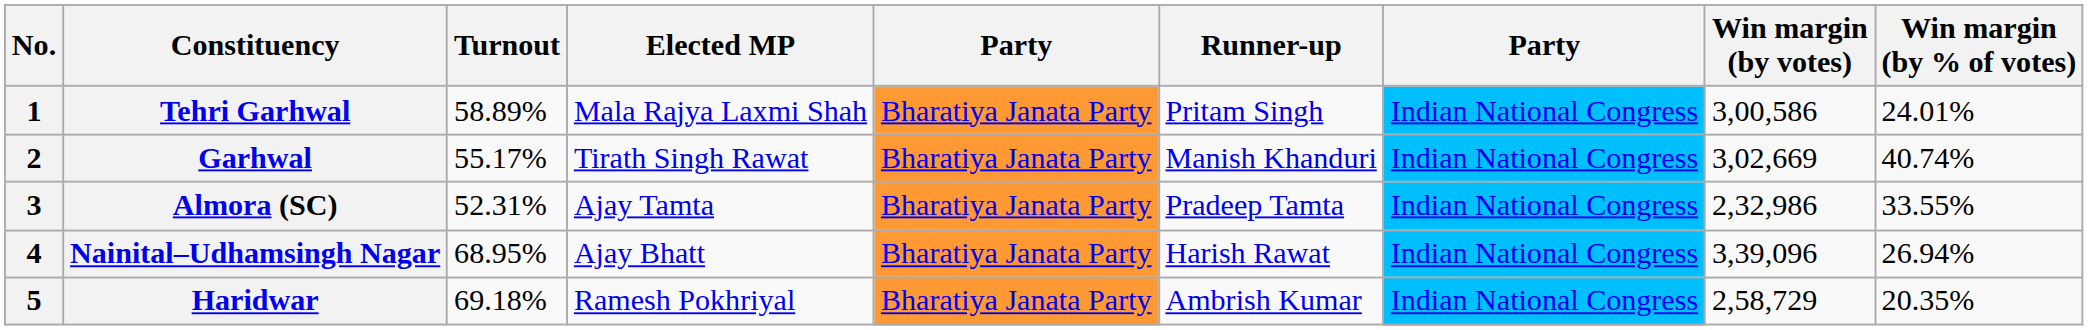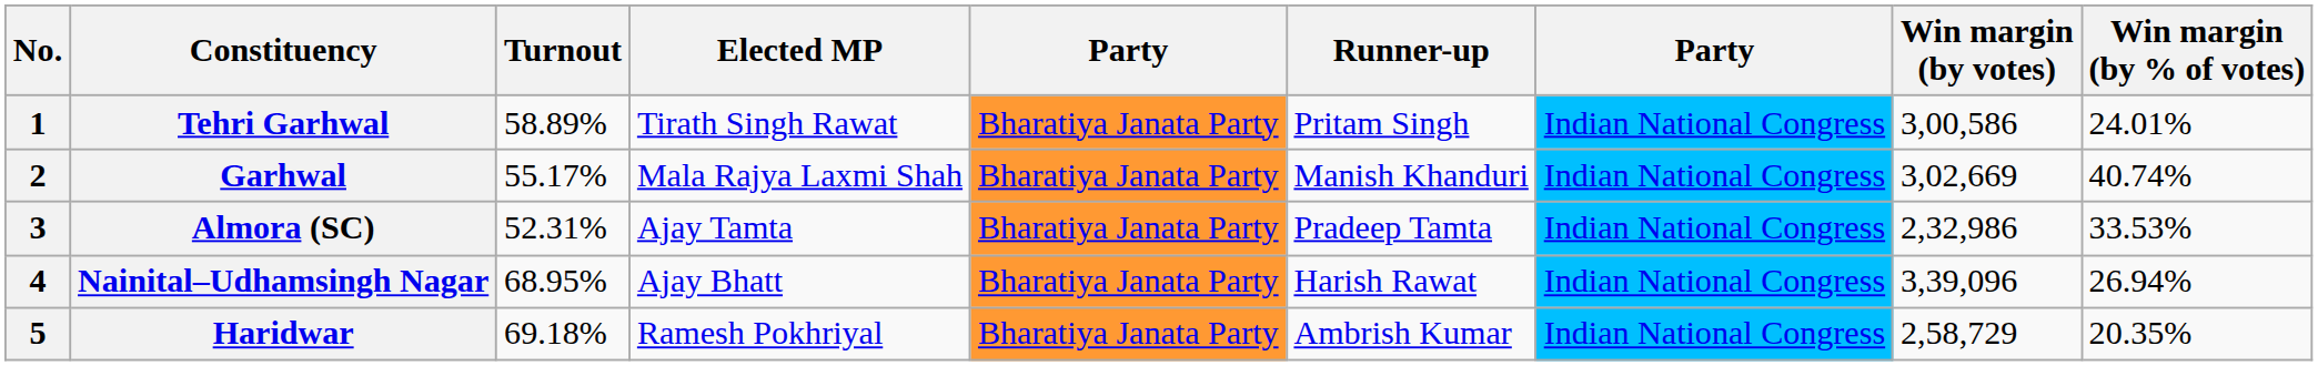 <table class="wikitable sortable">
 <tr>
 <th>No.</th>
 <th>Constituency</th>
 <th>Turnout<strong></strong></th>
 <th>Elected MP</th>
 <th>Party</th>
 <th>Runner-up</th>
 <th>Party</th>
 <th>Win margin<br>(by votes)</th>
 <th>Win margin<br>(by % of votes)</th>
 </tr>
 <tr>
 <th>1</th>
 <th><a href='#'>Tehri Garhwal</a></th>
 <td>58.89% </td>
-<td><a href='#'>Mala Rajya Laxmi Shah</a></td>
+<td><a href='#'>Tirath Singh Rawat</a></td>
 <td bgcolor="#FF9933"><a href='#'>Bharatiya Janata Party</a></td>
 <td><a href='#'>Pritam Singh</a></td>
 <td bgcolor="#00BFFF"><a href='#'>Indian National Congress</a></td>
 <td>3,00,586</td>
 <td>24.01%</td>
 </tr>
 <tr>
 <th>2</th>
 <th><a href='#'>Garhwal</a></th>
 <td>55.17% </td>
-<td><a href='#'>Tirath Singh Rawat</a></td>
+<td><a href='#'>Mala Rajya Laxmi Shah</a></td>
 <td bgcolor="#FF9933"><a href='#'>Bharatiya Janata Party</a></td>
 <td><a href='#'>Manish Khanduri</a></td>
 <td bgcolor="#00BFFF"><a href='#'>Indian National Congress</a></td>
 <td>3,02,669</td>
 <td>40.74%</td>
 </tr>
 <tr>
 <th>3</th>
 <th><a href='#'>Almora</a> (SC)</th>
 <td>52.31% </td>
 <td><a href='#'>Ajay Tamta</a></td>
 <td bgcolor="#FF9933"><a href='#'>Bharatiya Janata Party</a></td>
 <td><a href='#'>Pradeep Tamta</a></td>
 <td bgcolor="#00BFFF"><a href='#'>Indian National Congress</a></td>
 <td>2,32,986</td>
-<td>33.55%</td>
+<td>33.53%</td>
 </tr>
 <tr>
 <th>4</th>
 <th><a href='#'>Nainital–Udhamsingh Nagar</a></th>
 <td>68.95% </td>
 <td><a href='#'>Ajay Bhatt</a></td>
 <td bgcolor="#FF9933"><a href='#'>Bharatiya Janata Party</a></td>
 <td><a href='#'>Harish Rawat</a></td>
 <td bgcolor="#00BFFF"><a href='#'>Indian National Congress</a></td>
 <td>3,39,096</td>
 <td>26.94%</td>
 </tr>
 <tr>
 <th>5</th>
 <th><a href='#'>Haridwar</a></th>
 <td>69.18% </td>
 <td><a href='#'>Ramesh Pokhriyal</a></td>
 <td bgcolor="#FF9933"><a href='#'>Bharatiya Janata Party</a></td>
 <td><a href='#'>Ambrish Kumar</a></td>
 <td bgcolor="#00BFFF"><a href='#'>Indian National Congress</a></td>
 <td>2,58,729</td>
 <td>20.35%</td>
 </tr>
 </table>
